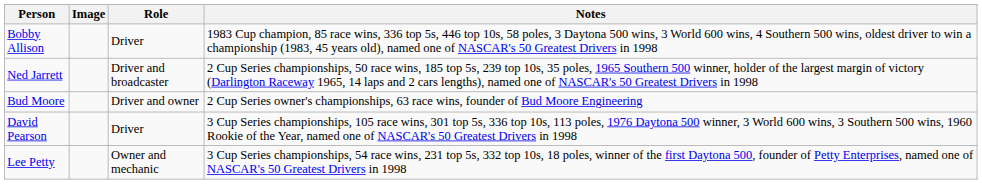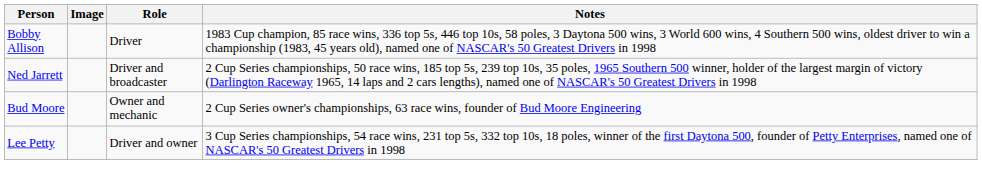 <table class="wikitable sortable">
 <tr>
 <th>Person</th>
 <th>Image</th>
 <th>Role</th>
 <th>Notes</th>
 </tr>
 <tr>
 <td><a href='#'>Bobby Allison</a></td>
 <td></td>
 <td>Driver</td>
 <td>1983 Cup champion, 85 race wins, 336 top 5s, 446 top 10s, 58 poles, 3 Daytona 500 wins, 3 World 600 wins, 4 Southern 500 wins, oldest driver to win a championship (1983, 45 years old), named one of <a href='#'>NASCAR's 50 Greatest Drivers</a> in 1998</td>
 </tr>
 <tr>
 <td><a href='#'>Ned Jarrett</a></td>
 <td></td>
 <td>Driver and broadcaster</td>
 <td>2 Cup Series championships, 50 race wins, 185 top 5s, 239 top 10s, 35 poles, <a href='#'>1965 Southern 500</a> winner, holder of the largest margin of victory (<a href='#'>Darlington Raceway</a> 1965, 14 laps and 2 cars lengths), named one of <a href='#'>NASCAR's 50 Greatest Drivers</a> in 1998</td>
 </tr>
 <tr>
 <td><a href='#'>Bud Moore</a></td>
 <td></td>
-<td>Driver and owner</td>
+<td>Owner and mechanic</td>
 <td>2 Cup Series owner's championships, 63 race wins, founder of <a href='#'>Bud Moore Engineering</a></td>
-</tr>
-<tr>
-<td><a href='#'>David Pearson</a></td>
-<td></td>
-<td>Driver</td>
-<td>3 Cup Series championships, 105 race wins, 301 top 5s, 336 top 10s, 113 poles, <a href='#'>1976 Daytona 500</a> winner, 3 World 600 wins, 3 Southern 500 wins, 1960 Rookie of the Year, named one of <a href='#'>NASCAR's 50 Greatest Drivers</a> in 1998</td>
 </tr>
 <tr>
 <td><a href='#'>Lee Petty</a></td>
 <td></td>
-<td>Owner and mechanic</td>
+<td>Driver and owner</td>
 <td>3 Cup Series championships, 54 race wins, 231 top 5s, 332 top 10s, 18 poles, winner of the <a href='#'>first Daytona 500</a>, founder of <a href='#'>Petty Enterprises</a>, named one of <a href='#'>NASCAR's 50 Greatest Drivers</a> in 1998</td>
 </tr>
 </table>
